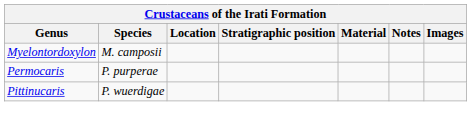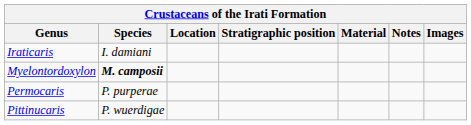 <table class="wikitable" align="center">
 <tr>
 <th colspan="7" align="center"><a href='#'>Crustaceans</a> of the Irati Formation</th>
 </tr>
 <tr>
 <th>Genus</th>
 <th>Species</th>
 <th>Location</th>
 <th>Stratigraphic position</th>
 <th>Material</th>
 <th>Notes</th>
 <th>Images</th>
 </tr>
 <tr>
+<td><em><a href='#'>Iraticaris</a></em></td>
+<td><em>I. damiani</em></td>
+<td></td>
+<td></td>
+<td></td>
+<td></td>
+<td></td>
+</tr>
+<tr>
 <td><em><a href='#'>Myelontordoxylon</a></em></td>
-<td><em>M. camposii</em></td>
+<td><strong><em>M. camposii</em></strong></td>
 <td></td>
 <td></td>
 <td></td>
 <td></td>
 <td></td>
 </tr>
 <tr>
 <td><em><a href='#'>Permocaris</a></em></td>
 <td><em>P. purperae</em></td>
 <td></td>
 <td></td>
 <td></td>
 <td></td>
 <td></td>
 </tr>
 <tr>
 <td><em><a href='#'>Pittinucaris</a></em></td>
 <td><em>P. wuerdigae</em></td>
 <td></td>
 <td></td>
 <td></td>
 <td></td>
 <td></td>
 </tr>
 </table>
